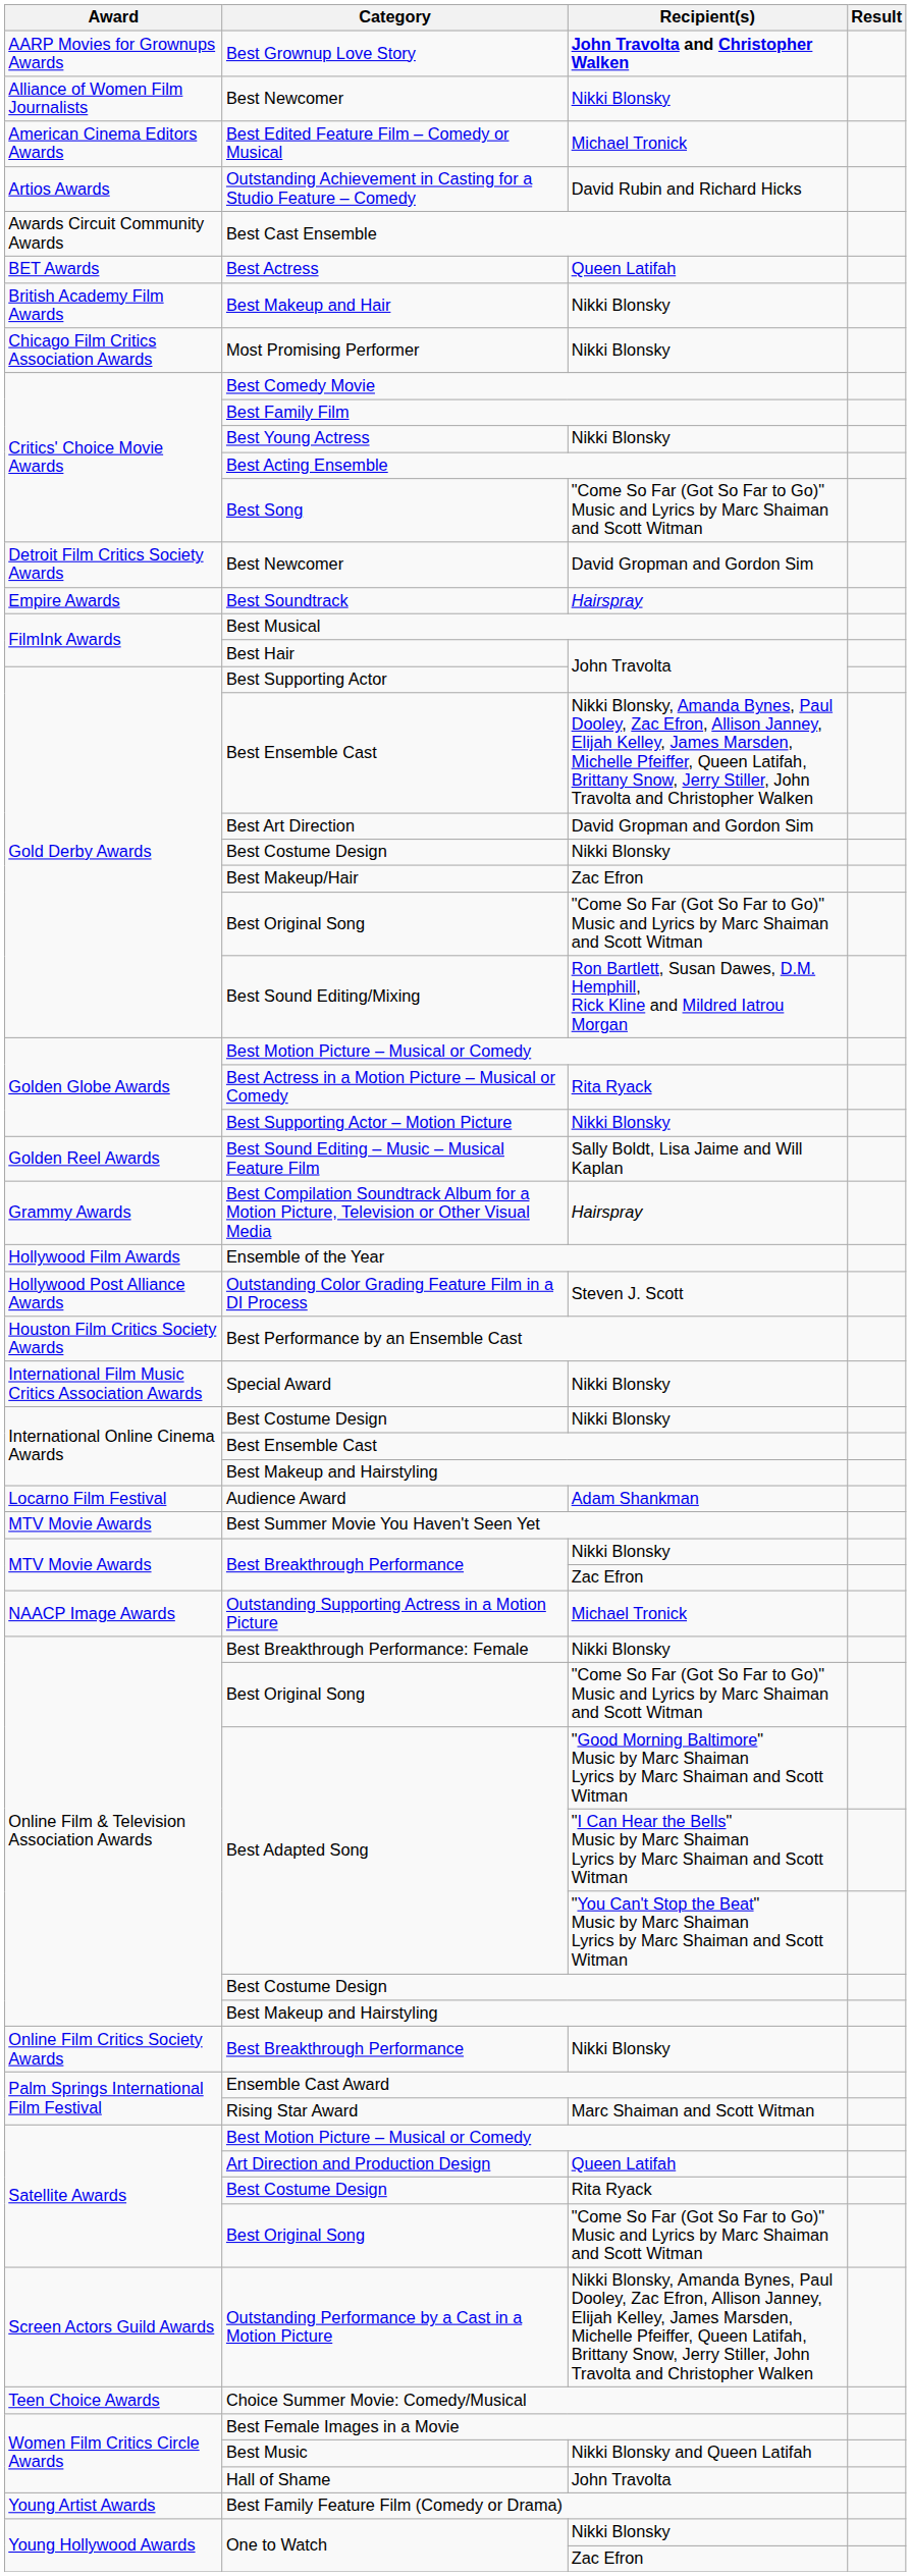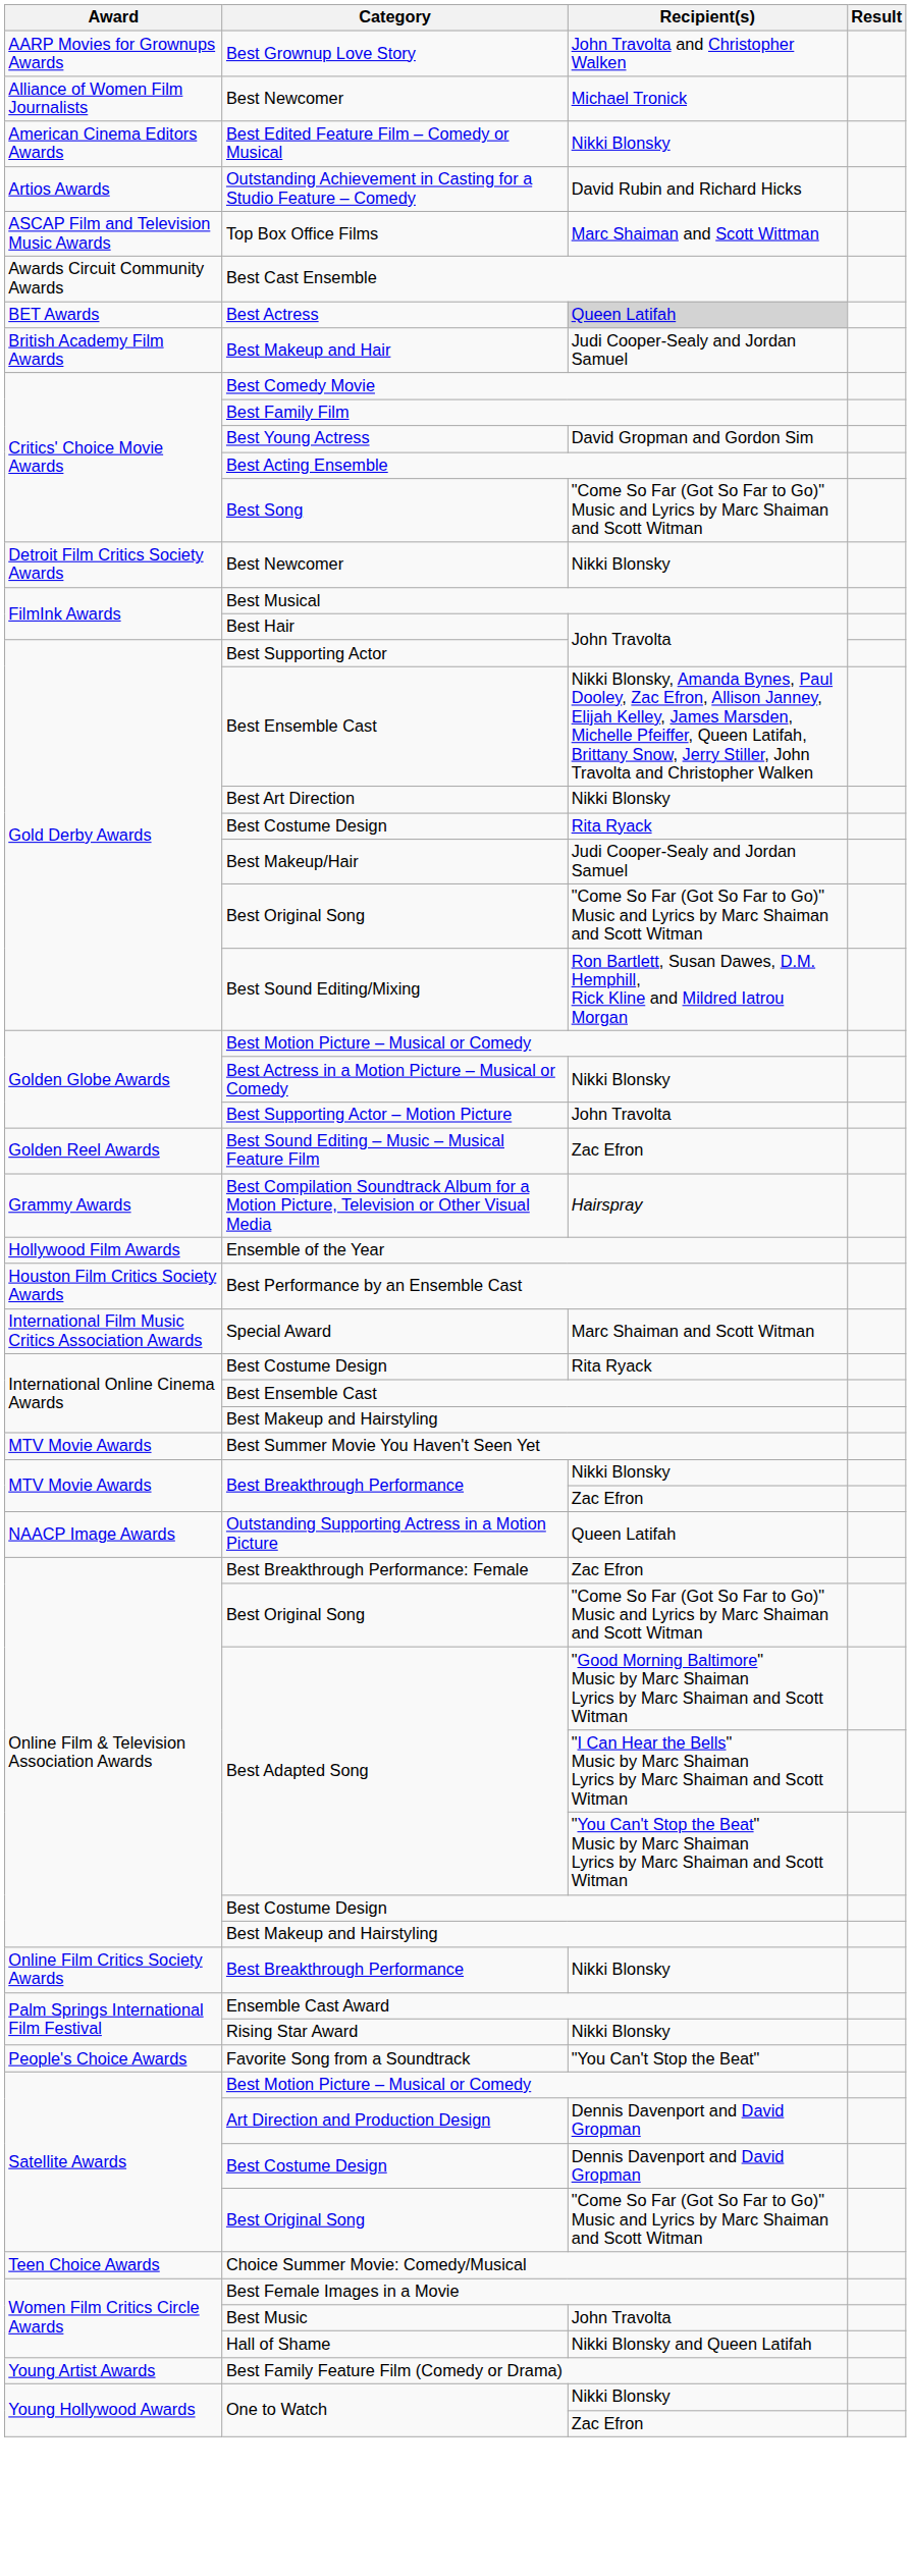 <table class="wikitable plainrowheaders sortable">
 <tr>
 <th>Award</th>
 <th>Category</th>
 <th>Recipient(s)</th>
 <th>Result</th>
 </tr>
 <tr>
 <td><a href='#'>AARP Movies for Grownups Awards</a></td>
 <td><a href='#'>Best Grownup Love Story</a></td>
-<td><strong><a href='#'>John Travolta</a> and <a href='#'>Christopher Walken</a></strong></td>
+<td><a href='#'>John Travolta</a> and <a href='#'>Christopher Walken</a></td>
 <td></td>
 </tr>
 <tr>
 <td><a href='#'>Alliance of Women Film Journalists</a></td>
 <td>Best Newcomer</td>
-<td><a href='#'>Nikki Blonsky</a></td>
+<td><a href='#'>Michael Tronick</a></td>
 <td></td>
 </tr>
 <tr>
 <td><a href='#'>American Cinema Editors Awards</a></td>
 <td><a href='#'>Best Edited Feature Film – Comedy or Musical</a></td>
-<td><a href='#'>Michael Tronick</a></td>
+<td><a href='#'>Nikki Blonsky</a></td>
 <td></td>
 </tr>
 <tr>
 <td><a href='#'>Artios Awards</a></td>
 <td><a href='#'>Outstanding Achievement in Casting for a Studio Feature – Comedy</a></td>
 <td>David Rubin and Richard Hicks</td>
+<td></td>
+</tr>
+<tr>
+<td><a href='#'>ASCAP Film and Television Music Awards</a></td>
+<td>Top Box Office Films</td>
+<td><a href='#'>Marc Shaiman</a> and <a href='#'>Scott Wittman</a></td>
 <td></td>
 </tr>
 <tr>
 <td>Awards Circuit Community Awards</td>
 <td colspan="2">Best Cast Ensemble</td>
 <td></td>
 </tr>
 <tr>
 <td><a href='#'>BET Awards</a></td>
 <td><a href='#'>Best Actress</a></td>
-<td><a href='#'>Queen Latifah</a></td>
+<td style="background: lightgrey;"><a href='#'>Queen Latifah</a></td>
 <td></td>
 </tr>
 <tr>
 <td><a href='#'>British Academy Film Awards</a></td>
 <td><a href='#'>Best Makeup and Hair</a></td>
-<td>Nikki Blonsky</td>
-<td></td>
-</tr>
-<tr>
-<td><a href='#'>Chicago Film Critics Association Awards</a></td>
-<td>Most Promising Performer</td>
-<td>Nikki Blonsky</td>
+<td>Judi Cooper-Sealy and Jordan Samuel</td>
 <td></td>
 </tr>
 <tr>
 <td rowspan="5"><a href='#'>Critics' Choice Movie Awards</a></td>
 <td colspan="2"><a href='#'>Best Comedy Movie</a></td>
 <td></td>
 </tr>
 <tr>
 <td colspan="2"><a href='#'>Best Family Film</a></td>
 <td></td>
 </tr>
 <tr>
 <td><a href='#'>Best Young Actress</a></td>
-<td>Nikki Blonsky</td>
+<td>David Gropman and Gordon Sim</td>
 <td></td>
 </tr>
 <tr>
 <td colspan="2"><a href='#'>Best Acting Ensemble</a></td>
 <td></td>
 </tr>
 <tr>
 <td><a href='#'>Best Song</a></td>
 <td>"Come So Far (Got So Far to Go)"<br>Music and Lyrics by Marc Shaiman and Scott Witman</td>
 <td></td>
 </tr>
 <tr>
 <td><a href='#'>Detroit Film Critics Society Awards</a></td>
 <td>Best Newcomer</td>
-<td>David Gropman and Gordon Sim</td>
-<td></td>
-</tr>
-<tr>
-<td><a href='#'>Empire Awards</a></td>
-<td><a href='#'>Best Soundtrack</a></td>
-<td><em><a href='#'>Hairspray</a></em></td>
+<td>Nikki Blonsky</td>
 <td></td>
 </tr>
 <tr>
 <td rowspan="2"><a href='#'>FilmInk Awards</a></td>
 <td colspan="2">Best Musical</td>
 <td></td>
 </tr>
 <tr>
 <td>Best Hair</td>
 <td rowspan="2">John Travolta</td>
 <td></td>
 </tr>
 <tr>
 <td rowspan="7"><a href='#'>Gold Derby Awards</a></td>
 <td>Best Supporting Actor</td>
 <td></td>
 </tr>
 <tr>
 <td>Best Ensemble Cast</td>
 <td>Nikki Blonsky, <a href='#'>Amanda Bynes</a>, <a href='#'>Paul Dooley</a>, <a href='#'>Zac Efron</a>, <a href='#'>Allison Janney</a>,<br><a href='#'>Elijah Kelley</a>, <a href='#'>James Marsden</a>, <a href='#'>Michelle Pfeiffer</a>, Queen Latifah,<br><a href='#'>Brittany Snow</a>, <a href='#'>Jerry Stiller</a>, John Travolta and Christopher Walken</td>
 <td></td>
 </tr>
 <tr>
 <td>Best Art Direction</td>
-<td>David Gropman and Gordon Sim</td>
+<td>Nikki Blonsky</td>
 <td></td>
 </tr>
 <tr>
 <td>Best Costume Design</td>
-<td>Nikki Blonsky</td>
+<td><a href='#'>Rita Ryack</a></td>
 <td></td>
 </tr>
 <tr>
 <td>Best Makeup/Hair</td>
-<td>Zac Efron</td>
+<td>Judi Cooper-Sealy and Jordan Samuel</td>
 <td></td>
 </tr>
 <tr>
 <td>Best Original Song</td>
 <td>"Come So Far (Got So Far to Go)"<br>Music and Lyrics by Marc Shaiman and Scott Witman</td>
 <td></td>
 </tr>
 <tr>
 <td>Best Sound Editing/Mixing</td>
 <td><a href='#'>Ron Bartlett</a>, Susan Dawes, <a href='#'>D.M. Hemphill</a>,<br><a href='#'>Rick Kline</a> and <a href='#'>Mildred Iatrou Morgan</a></td>
 <td></td>
 </tr>
 <tr>
 <td rowspan="3"><a href='#'>Golden Globe Awards</a></td>
 <td colspan="2"><a href='#'>Best Motion Picture – Musical or Comedy</a></td>
 <td></td>
 </tr>
 <tr>
 <td><a href='#'>Best Actress in a Motion Picture – Musical or Comedy</a></td>
-<td><a href='#'>Rita Ryack</a></td>
+<td>Nikki Blonsky</td>
 <td></td>
 </tr>
 <tr>
 <td><a href='#'>Best Supporting Actor – Motion Picture</a></td>
-<td><a href='#'>Nikki Blonsky</a></td>
+<td>John Travolta</td>
 <td></td>
 </tr>
 <tr>
 <td><a href='#'>Golden Reel Awards</a></td>
 <td><a href='#'>Best Sound Editing – Music – Musical Feature Film</a></td>
-<td>Sally Boldt, Lisa Jaime and Will Kaplan</td>
+<td>Zac Efron</td>
 <td></td>
 </tr>
 <tr>
 <td><a href='#'>Grammy Awards</a></td>
 <td><a href='#'>Best Compilation Soundtrack Album for a Motion Picture, Television or Other Visual Media</a></td>
 <td><em>Hairspray</em></td>
 <td></td>
 </tr>
 <tr>
 <td><a href='#'>Hollywood Film Awards</a></td>
 <td colspan="2">Ensemble of the Year</td>
 <td></td>
 </tr>
 <tr>
-<td><a href='#'>Hollywood Post Alliance Awards</a></td>
-<td><a href='#'>Outstanding Color Grading Feature Film in a DI Process</a></td>
-<td>Steven J. Scott</td>
-<td></td>
-</tr>
-<tr>
 <td><a href='#'>Houston Film Critics Society Awards</a></td>
 <td colspan="2">Best Performance by an Ensemble Cast</td>
 <td></td>
 </tr>
 <tr>
 <td><a href='#'>International Film Music Critics Association Awards</a></td>
 <td>Special Award</td>
-<td>Nikki Blonsky</td>
+<td>Marc Shaiman and Scott Witman</td>
 <td></td>
 </tr>
 <tr>
 <td rowspan="3">International Online Cinema Awards</td>
 <td>Best Costume Design</td>
-<td>Nikki Blonsky</td>
+<td>Rita Ryack</td>
 <td></td>
 </tr>
 <tr>
 <td colspan="2">Best Ensemble Cast</td>
 <td></td>
 </tr>
 <tr>
 <td colspan="2">Best Makeup and Hairstyling</td>
-<td></td>
-</tr>
-<tr>
-<td><a href='#'>Locarno Film Festival</a></td>
-<td>Audience Award</td>
-<td><a href='#'>Adam Shankman</a></td>
 <td></td>
 </tr>
 <tr>
 <td><a href='#'>MTV Movie Awards</a> </td>
 <td colspan="2">Best Summer Movie You Haven't Seen Yet</td>
 <td></td>
 </tr>
 <tr>
 <td rowspan="2"><a href='#'>MTV Movie Awards</a> </td>
 <td rowspan="2"><a href='#'>Best Breakthrough Performance</a></td>
 <td>Nikki Blonsky</td>
 <td></td>
 </tr>
 <tr>
 <td>Zac Efron</td>
 <td></td>
 </tr>
 <tr>
 <td><a href='#'>NAACP Image Awards</a></td>
 <td><a href='#'>Outstanding Supporting Actress in a Motion Picture</a></td>
-<td><a href='#'>Michael Tronick</a></td>
+<td>Queen Latifah</td>
 <td></td>
 </tr>
 <tr>
 <td rowspan="7">Online Film & Television Association Awards</td>
 <td>Best Breakthrough Performance: Female</td>
-<td>Nikki Blonsky</td>
+<td>Zac Efron</td>
 <td></td>
 </tr>
 <tr>
 <td>Best Original Song</td>
 <td>"Come So Far (Got So Far to Go)"<br>Music and Lyrics by Marc Shaiman and Scott Witman</td>
 <td></td>
 </tr>
 <tr>
 <td rowspan="3">Best Adapted Song</td>
 <td>"<a href='#'>Good Morning Baltimore</a>"<br>Music by Marc Shaiman<br>Lyrics by Marc Shaiman and Scott Witman</td>
 <td></td>
 </tr>
 <tr>
 <td>"<a href='#'>I Can Hear the Bells</a>"<br>Music by Marc Shaiman<br>Lyrics by Marc Shaiman and Scott Witman</td>
 <td></td>
 </tr>
 <tr>
 <td>"<a href='#'>You Can't Stop the Beat</a>"<br>Music by Marc Shaiman<br>Lyrics by Marc Shaiman and Scott Witman</td>
 <td></td>
 </tr>
 <tr>
 <td colspan="2">Best Costume Design</td>
 <td></td>
 </tr>
 <tr>
 <td colspan="2">Best Makeup and Hairstyling</td>
 <td></td>
 </tr>
 <tr>
 <td><a href='#'>Online Film Critics Society Awards</a></td>
 <td><a href='#'>Best Breakthrough Performance</a></td>
 <td>Nikki Blonsky</td>
 <td></td>
 </tr>
 <tr>
 <td rowspan="2"><a href='#'>Palm Springs International Film Festival</a></td>
 <td colspan="2">Ensemble Cast Award</td>
 <td></td>
 </tr>
 <tr>
 <td>Rising Star Award</td>
-<td>Marc Shaiman and Scott Witman</td>
+<td>Nikki Blonsky</td>
+<td></td>
+</tr>
+<tr>
+<td><a href='#'>People's Choice Awards</a></td>
+<td>Favorite Song from a Soundtrack</td>
+<td>"You Can't Stop the Beat"</td>
 <td></td>
 </tr>
 <tr>
 <td rowspan="4"><a href='#'>Satellite Awards</a></td>
 <td colspan="2"><a href='#'>Best Motion Picture – Musical or Comedy</a></td>
 <td></td>
 </tr>
 <tr>
 <td><a href='#'>Art Direction and Production Design</a></td>
-<td><a href='#'>Queen Latifah</a></td>
+<td>Dennis Davenport and <a href='#'>David Gropman</a></td>
 <td></td>
 </tr>
 <tr>
 <td><a href='#'>Best Costume Design</a></td>
-<td>Rita Ryack</td>
+<td>Dennis Davenport and <a href='#'>David Gropman</a></td>
 <td></td>
 </tr>
 <tr>
 <td><a href='#'>Best Original Song</a></td>
 <td>"Come So Far (Got So Far to Go)"<br>Music and Lyrics by Marc Shaiman and Scott Witman</td>
-<td></td>
-</tr>
-<tr>
-<td><a href='#'>Screen Actors Guild Awards</a></td>
-<td><a href='#'>Outstanding Performance by a Cast in a Motion Picture</a></td>
-<td>Nikki Blonsky, Amanda Bynes, Paul Dooley, Zac Efron, Allison Janney,<br>Elijah Kelley, James Marsden, Michelle Pfeiffer, Queen Latifah,<br>Brittany Snow, Jerry Stiller, John Travolta and Christopher Walken</td>
 <td></td>
 </tr>
 <tr>
 <td><a href='#'>Teen Choice Awards</a></td>
 <td colspan="2">Choice Summer Movie: Comedy/Musical</td>
 <td></td>
 </tr>
 <tr>
 <td rowspan="3"><a href='#'>Women Film Critics Circle Awards</a></td>
 <td colspan="2">Best Female Images in a Movie</td>
 <td></td>
 </tr>
 <tr>
 <td>Best Music</td>
-<td>Nikki Blonsky and Queen Latifah</td>
+<td>John Travolta</td>
 <td></td>
 </tr>
 <tr>
 <td>Hall of Shame</td>
-<td>John Travolta</td>
+<td>Nikki Blonsky and Queen Latifah</td>
 <td></td>
 </tr>
 <tr>
 <td><a href='#'>Young Artist Awards</a></td>
 <td colspan="2">Best Family Feature Film (Comedy or Drama)</td>
 <td></td>
 </tr>
 <tr>
 <td rowspan="2"><a href='#'>Young Hollywood Awards</a></td>
 <td rowspan="2">One to Watch</td>
 <td>Nikki Blonsky</td>
 <td></td>
 </tr>
 <tr>
 <td>Zac Efron</td>
 <td></td>
 </tr>
 </table>
